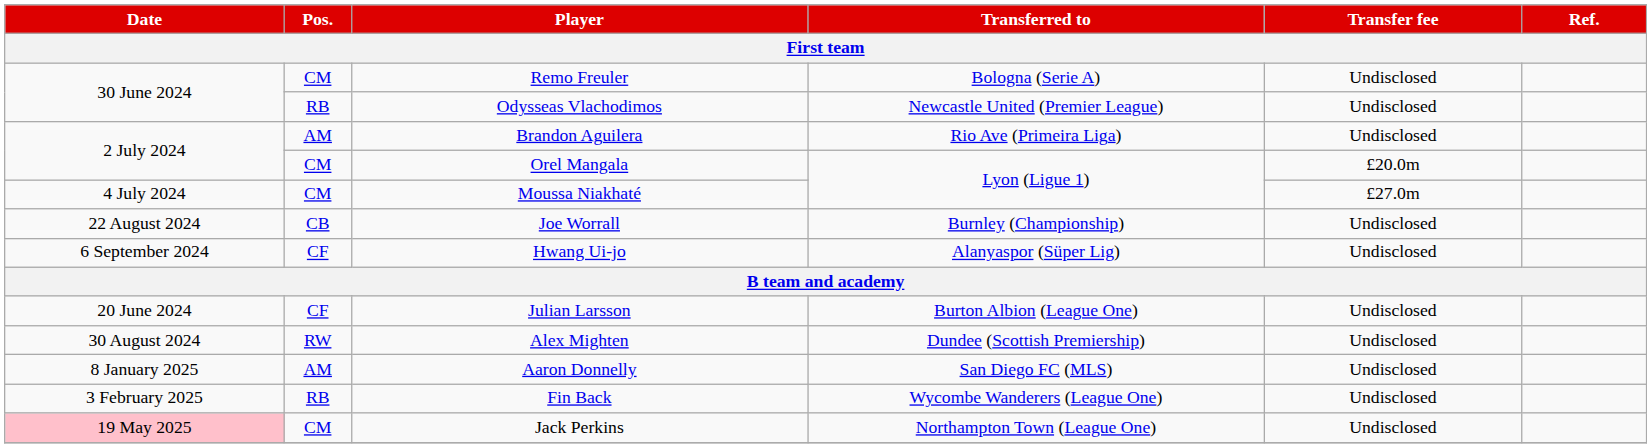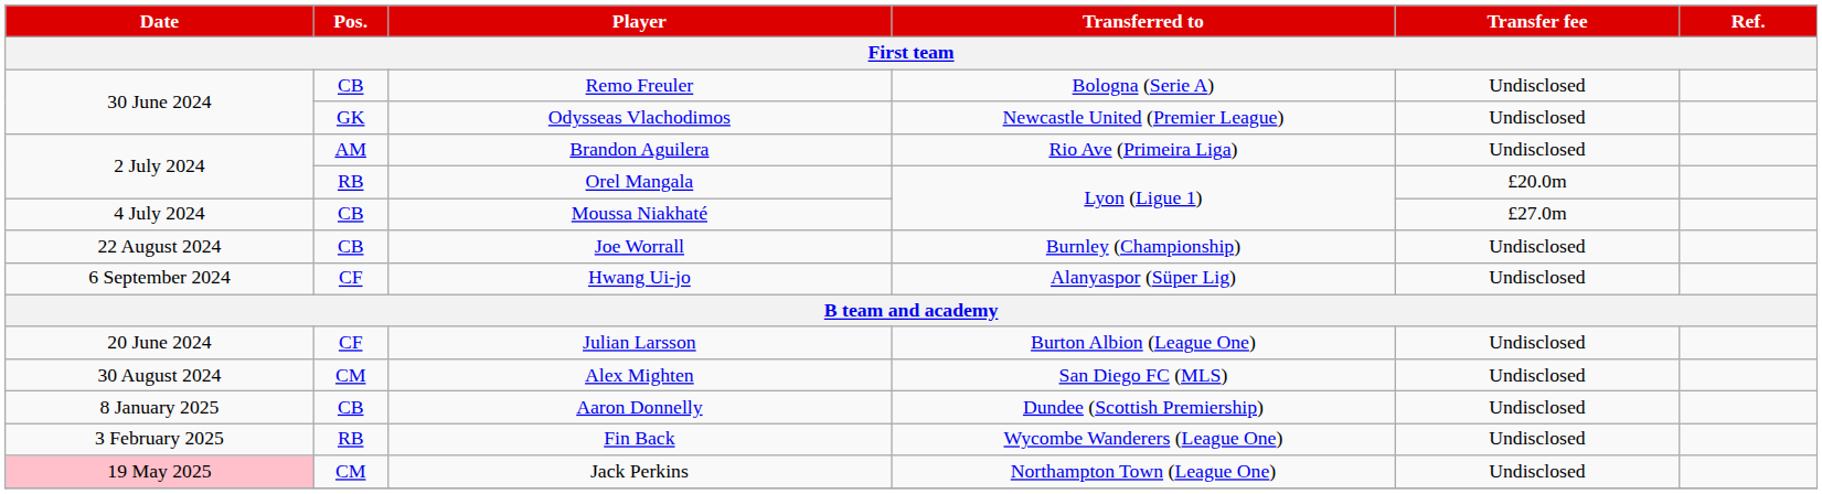 <table class="wikitable sortable" style="text-align:center;font-size:85%; width:100%;">
 <tr>
 <th style="background:#DD0000; color:#FFFFFF; width:120px;">Date</th>
 <th style="background:#DD0000; color:#FFFFFF; width:20px;">Pos.</th>
 <th style="background:#DD0000; color:#FFFFFF; width:200px;">Player</th>
 <th style="background:#DD0000; color:#FFFFFF; width:200px;">Transferred to</th>
 <th style="background:#DD0000; color:#FFFFFF; width:110px;">Transfer fee</th>
 <th style="background:#DD0000; color:#FFFFFF; width:50px;">Ref.</th>
 </tr>
 <tr>
 <th colspan="8"><a href='#'>First team</a></th>
 </tr>
 <tr>
 <td rowspan=2>30 June 2024</td>
-<td><a href='#'>CM</a></td>
+<td><a href='#'>CB</a></td>
 <td> <a href='#'>Remo Freuler</a></td>
 <td> <a href='#'>Bologna</a> (<a href='#'>Serie A</a>)</td>
 <td>Undisclosed</td>
 <td></td>
 </tr>
 <tr>
-<td><a href='#'>RB</a></td>
+<td><a href='#'>GK</a></td>
 <td> <a href='#'>Odysseas Vlachodimos</a></td>
 <td> <a href='#'>Newcastle United</a> (<a href='#'>Premier League</a>)</td>
 <td>Undisclosed</td>
 <td></td>
 </tr>
 <tr>
 <td rowspan="2" align=center>2 July 2024</td>
 <td><a href='#'>AM</a></td>
 <td> <a href='#'>Brandon Aguilera</a></td>
 <td> <a href='#'>Rio Ave</a> (<a href='#'>Primeira Liga</a>)</td>
 <td>Undisclosed</td>
 <td></td>
 </tr>
 <tr>
-<td><a href='#'>CM</a></td>
+<td><a href='#'>RB</a></td>
 <td> <a href='#'>Orel Mangala</a></td>
 <td rowspan=2> <a href='#'>Lyon</a> (<a href='#'>Ligue 1</a>)</td>
 <td>£20.0m</td>
 <td></td>
 </tr>
 <tr>
 <td>4 July 2024</td>
-<td><a href='#'>CM</a></td>
+<td><a href='#'>CB</a></td>
 <td> <a href='#'>Moussa Niakhaté</a></td>
 <td>£27.0m</td>
 <td></td>
 </tr>
 <tr>
 <td>22 August 2024</td>
 <td><a href='#'>CB</a></td>
 <td> <a href='#'>Joe Worrall</a></td>
 <td> <a href='#'>Burnley</a> (<a href='#'>Championship</a>)</td>
 <td>Undisclosed</td>
 <td></td>
 </tr>
 <tr>
 <td>6 September 2024</td>
 <td><a href='#'>CF</a></td>
 <td> <a href='#'>Hwang Ui-jo</a></td>
 <td> <a href='#'>Alanyaspor</a> (<a href='#'>Süper Lig</a>)</td>
 <td>Undisclosed</td>
 <td></td>
 </tr>
 <tr>
 <th colspan="8"><a href='#'>B team and academy</a></th>
 </tr>
 <tr>
 <td>20 June 2024</td>
 <td><a href='#'>CF</a></td>
 <td> <a href='#'>Julian Larsson</a></td>
 <td> <a href='#'>Burton Albion</a> (<a href='#'>League One</a>)</td>
 <td>Undisclosed</td>
 <td></td>
 </tr>
 <tr>
 <td>30 August 2024</td>
-<td><a href='#'>RW</a></td>
+<td><a href='#'>CM</a></td>
 <td> <a href='#'>Alex Mighten</a></td>
-<td> <a href='#'>Dundee</a> (<a href='#'>Scottish Premiership</a>)</td>
+<td> <a href='#'>San Diego FC</a> (<a href='#'>MLS</a>)</td>
 <td>Undisclosed</td>
 <td></td>
 </tr>
 <tr>
 <td>8 January 2025</td>
-<td><a href='#'>AM</a></td>
+<td><a href='#'>CB</a></td>
 <td> <a href='#'>Aaron Donnelly</a></td>
-<td> <a href='#'>San Diego FC</a> (<a href='#'>MLS</a>)</td>
+<td> <a href='#'>Dundee</a> (<a href='#'>Scottish Premiership</a>)</td>
 <td>Undisclosed</td>
 <td></td>
 </tr>
 <tr>
 <td>3 February 2025</td>
 <td><a href='#'>RB</a></td>
 <td> <a href='#'>Fin Back</a></td>
 <td> <a href='#'>Wycombe Wanderers</a> (<a href='#'>League One</a>)</td>
 <td>Undisclosed</td>
 <td></td>
 </tr>
 <tr>
 <td style="background: pink;">19 May 2025</td>
 <td><a href='#'>CM</a></td>
 <td> Jack Perkins</td>
 <td> <a href='#'>Northampton Town</a> (<a href='#'>League One</a>)</td>
 <td>Undisclosed</td>
 <td></td>
 </tr>
 <tr>
 </tr>
 </table>
